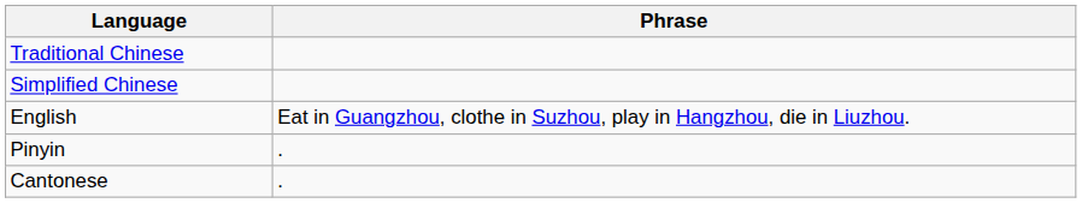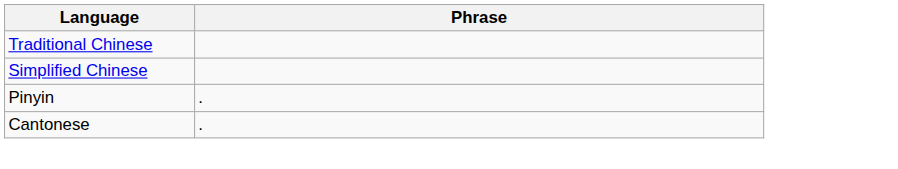 <table class="wikitable">
 <tr>
 <th width=20%>Language</th>
 <th width=60%>Phrase</th>
 </tr>
 <tr>
 <td><a href='#'>Traditional Chinese</a></td>
 <td></td>
 </tr>
 <tr>
 <td><a href='#'>Simplified Chinese</a></td>
 <td></td>
 </tr>
 <tr>
-<td>English</td>
-<td>Eat in <a href='#'>Guangzhou</a>, clothe in <a href='#'>Suzhou</a>, play in <a href='#'>Hangzhou</a>, die in <a href='#'>Liuzhou</a>.</td>
-</tr>
-<tr>
 <td>Pinyin</td>
 <td>.</td>
 </tr>
 <tr>
 <td>Cantonese</td>
 <td>.</td>
 </tr>
 </table>
